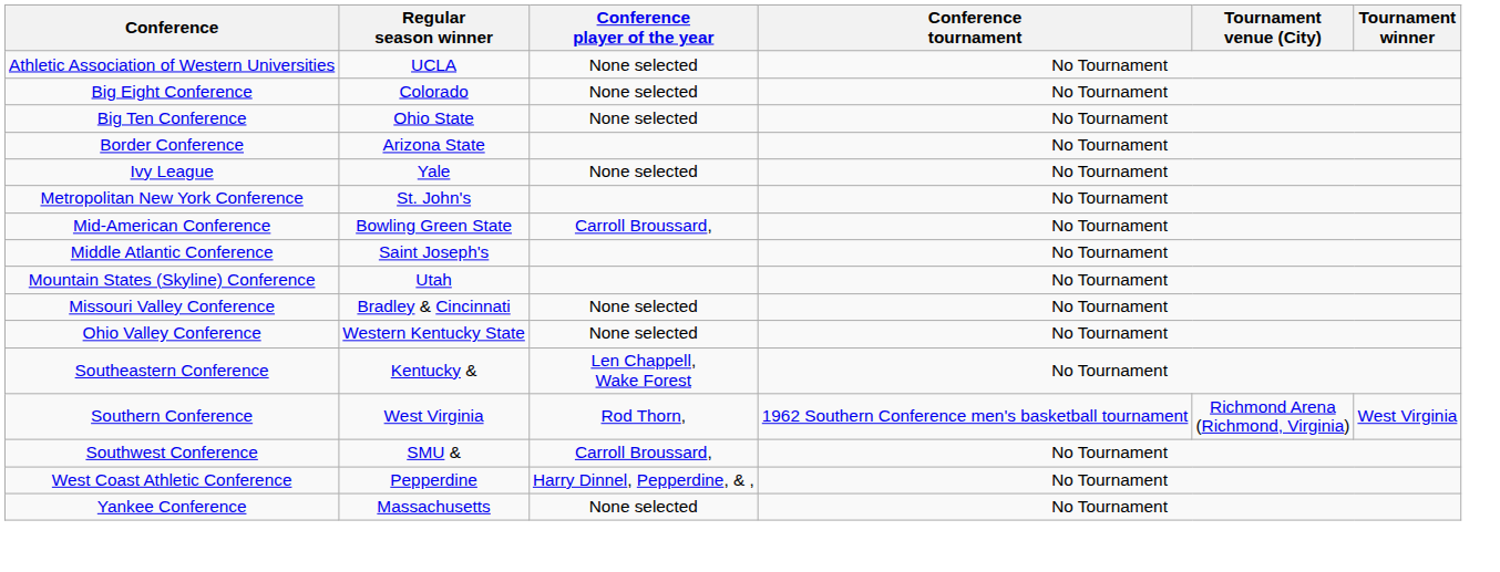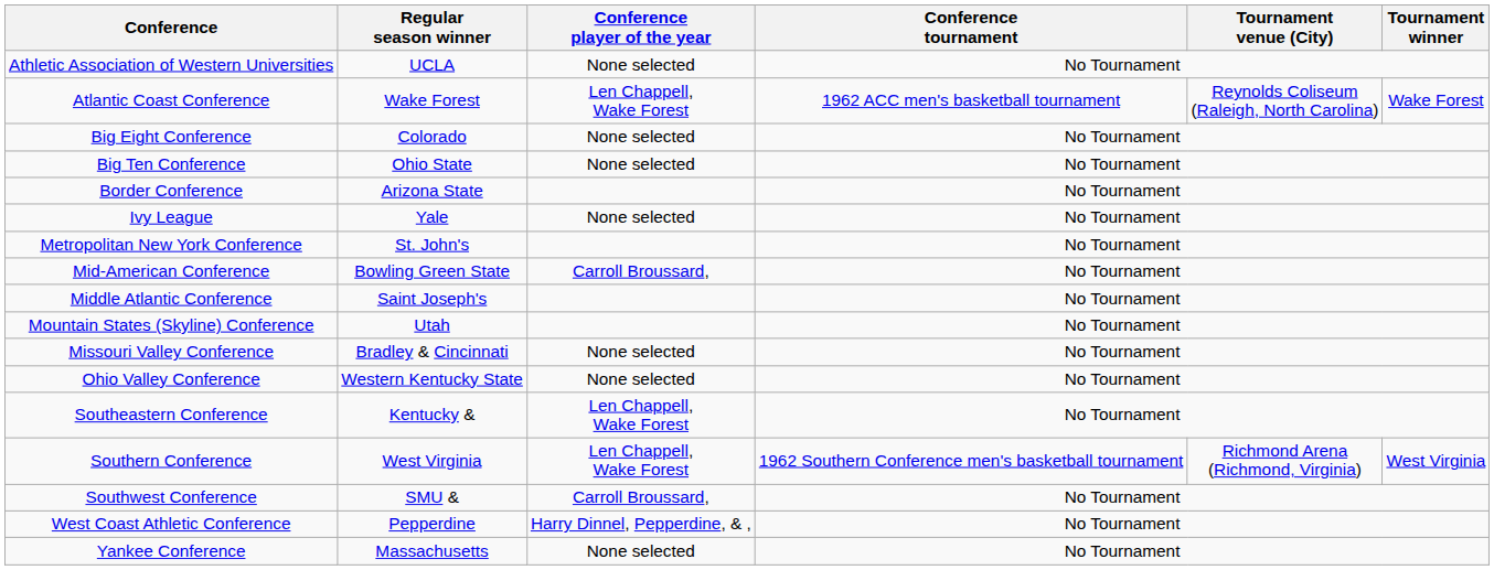 <table class="wikitable" style="text-align:center;">
 <tr>
 <th>Conference</th>
 <th>Regular <br> season winner</th>
 <th><a href='#'>Conference <br> player of the year</a></th>
 <th>Conference <br> tournament</th>
 <th>Tournament <br> venue (City)</th>
 <th>Tournament <br> winner</th>
 </tr>
 <tr>
 <td><a href='#'>Athletic Association of Western Universities</a></td>
 <td><a href='#'>UCLA</a></td>
 <td>None selected</td>
 <td colspan=3>No Tournament</td>
+</tr>
+<tr>
+<td><a href='#'>Atlantic Coast Conference</a></td>
+<td><a href='#'>Wake Forest</a></td>
+<td><a href='#'>Len Chappell</a>,<br><a href='#'>Wake Forest</a></td>
+<td><a href='#'>1962 ACC men's basketball tournament</a></td>
+<td><a href='#'>Reynolds Coliseum</a><br>(<a href='#'>Raleigh, North Carolina</a>)</td>
+<td><a href='#'>Wake Forest</a></td>
 </tr>
 <tr>
 <td><a href='#'>Big Eight Conference</a></td>
 <td><a href='#'>Colorado</a></td>
 <td>None selected</td>
 <td colspan=3>No Tournament</td>
 </tr>
 <tr>
 <td><a href='#'>Big Ten Conference</a></td>
 <td><a href='#'>Ohio State</a></td>
 <td>None selected</td>
 <td colspan=3>No Tournament</td>
 </tr>
 <tr>
 <td><a href='#'>Border Conference</a></td>
 <td><a href='#'>Arizona State</a></td>
 <td></td>
 <td colspan=3>No Tournament</td>
 </tr>
 <tr>
 <td><a href='#'>Ivy League</a></td>
 <td><a href='#'>Yale</a></td>
 <td>None selected</td>
 <td colspan=3>No Tournament</td>
 </tr>
 <tr>
 <td><a href='#'>Metropolitan New York Conference</a></td>
 <td><a href='#'>St. John's</a></td>
 <td></td>
 <td colspan=3>No Tournament</td>
 </tr>
 <tr>
 <td><a href='#'>Mid-American Conference</a></td>
 <td><a href='#'>Bowling Green State</a></td>
 <td><a href='#'>Carroll Broussard</a>, </td>
 <td colspan=3>No Tournament</td>
 </tr>
 <tr>
 <td><a href='#'>Middle Atlantic Conference</a></td>
 <td><a href='#'>Saint Joseph's</a></td>
 <td></td>
 <td colspan=3>No Tournament</td>
 </tr>
 <tr>
 <td><a href='#'>Mountain States (Skyline) Conference</a></td>
 <td><a href='#'>Utah</a></td>
 <td></td>
 <td colspan=3>No Tournament</td>
 </tr>
 <tr>
 <td><a href='#'>Missouri Valley Conference</a></td>
 <td><a href='#'>Bradley</a> & <a href='#'>Cincinnati</a></td>
 <td>None selected</td>
 <td colspan=3>No Tournament</td>
 </tr>
 <tr>
 <td><a href='#'>Ohio Valley Conference</a></td>
 <td><a href='#'>Western Kentucky State</a></td>
 <td>None selected</td>
 <td colspan=3>No Tournament</td>
 </tr>
 <tr>
 <td><a href='#'>Southeastern Conference</a></td>
 <td><a href='#'>Kentucky</a> & </td>
 <td><a href='#'>Len Chappell</a>,<br><a href='#'>Wake Forest</a></td>
 <td colspan=3>No Tournament</td>
 </tr>
 <tr>
 <td><a href='#'>Southern Conference</a></td>
 <td><a href='#'>West Virginia</a></td>
-<td><a href='#'>Rod Thorn</a>, </td>
+<td><a href='#'>Len Chappell</a>,<br><a href='#'>Wake Forest</a></td>
 <td><a href='#'>1962 Southern Conference men's basketball tournament</a></td>
 <td><a href='#'>Richmond Arena</a><br>(<a href='#'>Richmond, Virginia</a>)</td>
 <td><a href='#'>West Virginia</a></td>
 </tr>
 <tr>
 <td><a href='#'>Southwest Conference</a></td>
 <td><a href='#'>SMU</a> & </td>
 <td><a href='#'>Carroll Broussard</a>, </td>
 <td colspan=3>No Tournament</td>
 </tr>
 <tr>
 <td><a href='#'>West Coast Athletic Conference</a></td>
 <td><a href='#'>Pepperdine</a></td>
 <td><a href='#'>Harry Dinnel</a>, <a href='#'>Pepperdine</a>, & , </td>
 <td colspan=3>No Tournament</td>
 </tr>
 <tr>
 <td><a href='#'>Yankee Conference</a></td>
 <td><a href='#'>Massachusetts</a></td>
 <td>None selected</td>
 <td colspan=3>No Tournament</td>
 </tr>
 </table>
